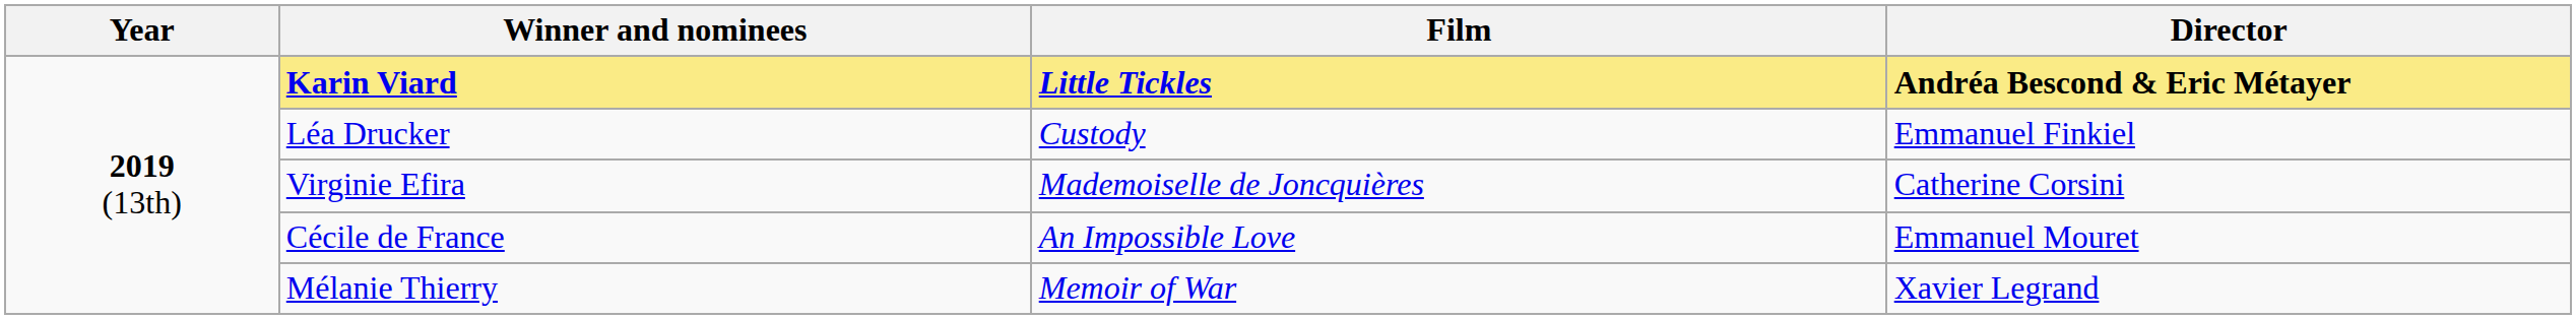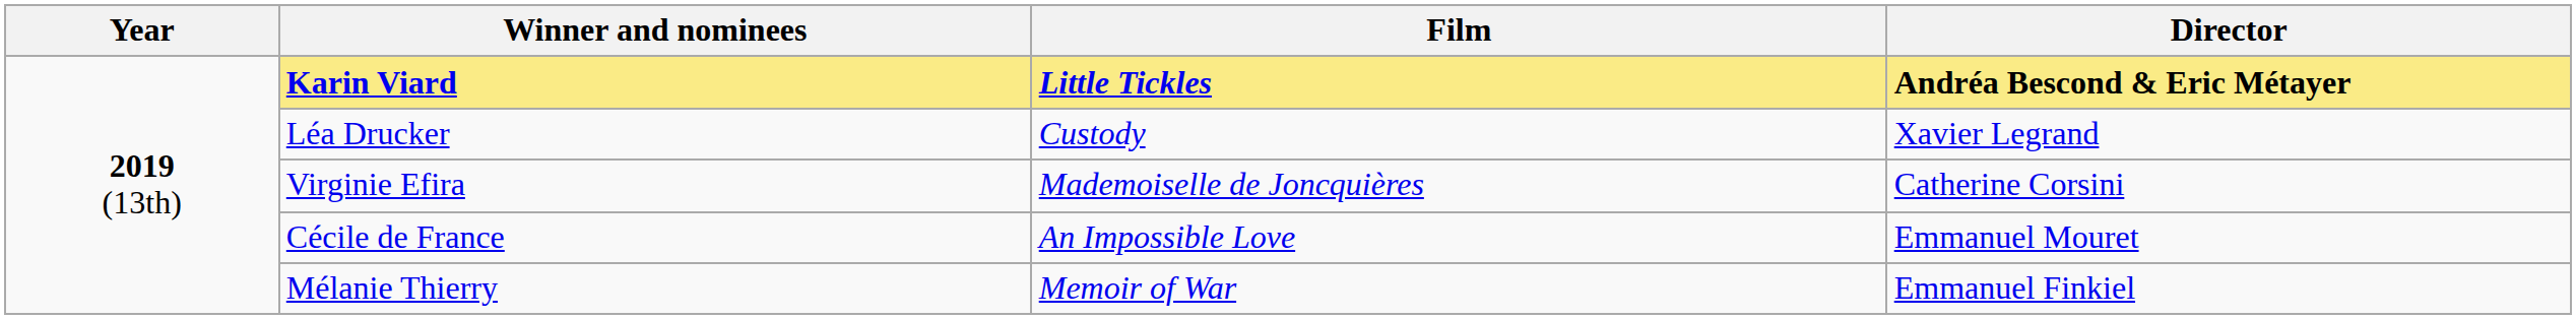 <table class="wikitable" style="width:100%;" cellpadding="5">
 <tr style="background:#BEBEBE;">
 <th style="width:8%;">Year</th>
 <th style="width:22%;">Winner and nominees</th>
 <th style="width:25%;">Film</th>
 <th style="width:20%;">Director</th>
 </tr>
 <tr>
 <td rowspan="6" style="text-align:center"><strong>2019</strong><br>(13th)</td>
 </tr>
 <tr style="background:#FAEB86">
 <td><strong><a href='#'>Karin Viard</a></strong></td>
 <td><strong><em><a href='#'>Little Tickles</a></em></strong></td>
 <td><strong>Andréa Bescond & Eric Métayer</strong></td>
 </tr>
 <tr>
 <td><a href='#'>Léa Drucker</a></td>
 <td><em><a href='#'>Custody</a></em></td>
-<td><a href='#'>Emmanuel Finkiel</a></td>
+<td><a href='#'>Xavier Legrand</a></td>
 </tr>
 <tr>
 <td><a href='#'>Virginie Efira</a></td>
 <td><em><a href='#'>Mademoiselle de Joncquières</a></em></td>
 <td><a href='#'>Catherine Corsini</a></td>
 </tr>
 <tr>
 <td><a href='#'>Cécile de France</a></td>
 <td><em><a href='#'>An Impossible Love</a></em></td>
 <td><a href='#'>Emmanuel Mouret</a></td>
 </tr>
 <tr>
 <td><a href='#'>Mélanie Thierry</a></td>
 <td><em><a href='#'>Memoir of War</a></em></td>
-<td><a href='#'>Xavier Legrand</a></td>
+<td><a href='#'>Emmanuel Finkiel</a></td>
 </tr>
 </table>
